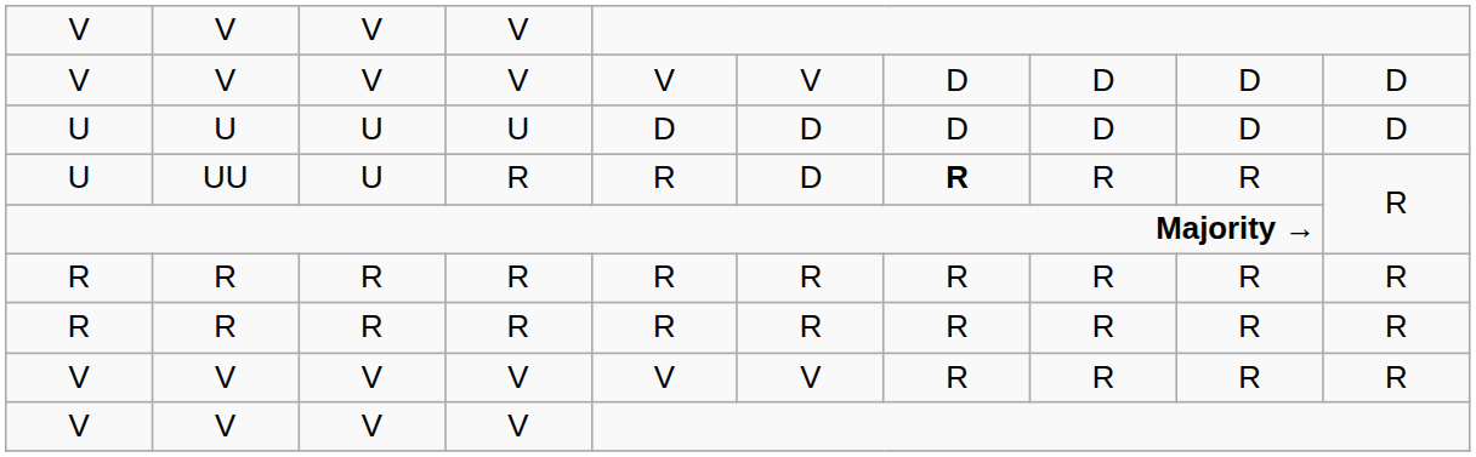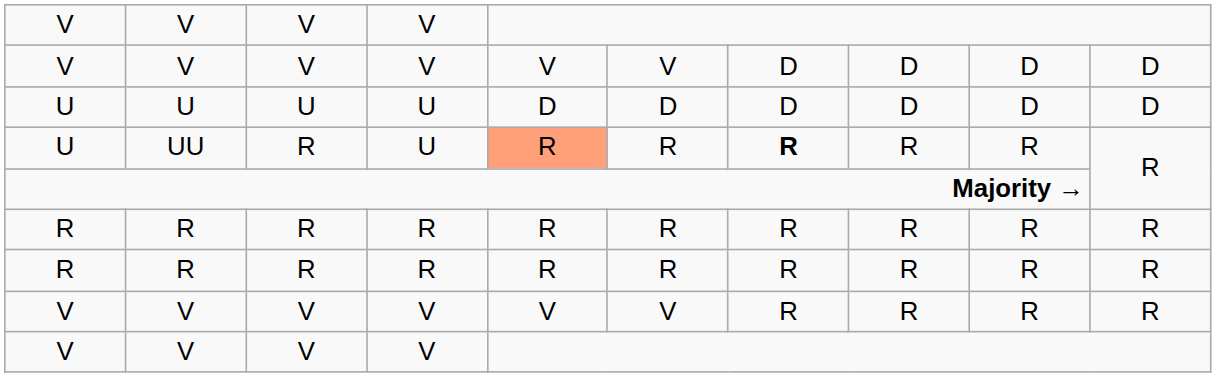 <table class="wikitable" style="text-align:center" width=750px>
 <tr>
 <td>V</td>
 <td>V</td>
 <td>V</td>
 <td>V</td>
 <td colspan=6> </td>
 </tr>
 <tr>
 <td width=50px >V</td>
 <td width=50px >V</td>
 <td width=50px >V<br></td>
 <td width=50px >V<br></td>
 <td width=50px >V<br></td>
 <td width=50px >V<br></td>
 <td width=50px >D</td>
 <td width=50px >D</td>
 <td width=50px >D</td>
 <td width=50px >D</td>
 </tr>
 <tr>
 <td>U<br></td>
 <td>U</td>
 <td>U</td>
 <td>U</td>
 <td>D<br></td>
 <td>D<br></td>
 <td>D<br></td>
 <td>D<br></td>
 <td>D</td>
 <td>D</td>
 </tr>
 <tr>
 <td>U<br></td>
 <td>UU<br></td>
+<td>R<br></td>
 <td>U</td>
+<td style="background: lightsalmon;">R<br></td>
 <td>R<br></td>
-<td>R<br></td>
-<td>D<br></td>
 <td><strong>R<br></strong></td>
 <td>R<br></td>
 <td>R<br></td>
 <td rowspan=2 >R<br></td>
 </tr>
 <tr>
 <td colspan=9 align=right><strong>Majority →</strong></td>
 </tr>
 <tr>
 <td>R</td>
 <td>R</td>
 <td>R</td>
 <td>R</td>
 <td>R</td>
 <td>R</td>
 <td>R</td>
 <td>R<br></td>
 <td>R<br></td>
 <td>R<br></td>
 </tr>
 <tr>
 <td>R</td>
 <td>R</td>
 <td>R</td>
 <td>R</td>
 <td>R</td>
 <td>R</td>
 <td>R</td>
 <td>R</td>
 <td>R</td>
 <td>R</td>
 </tr>
 <tr>
 <td>V</td>
 <td>V</td>
 <td>V</td>
 <td>V</td>
 <td>V</td>
 <td>V</td>
 <td>R</td>
 <td>R</td>
 <td>R</td>
 <td>R</td>
 </tr>
 <tr>
 <td>V</td>
 <td>V</td>
 <td>V</td>
 <td>V</td>
 <td colspan=6> </td>
 </tr>
 </table>
